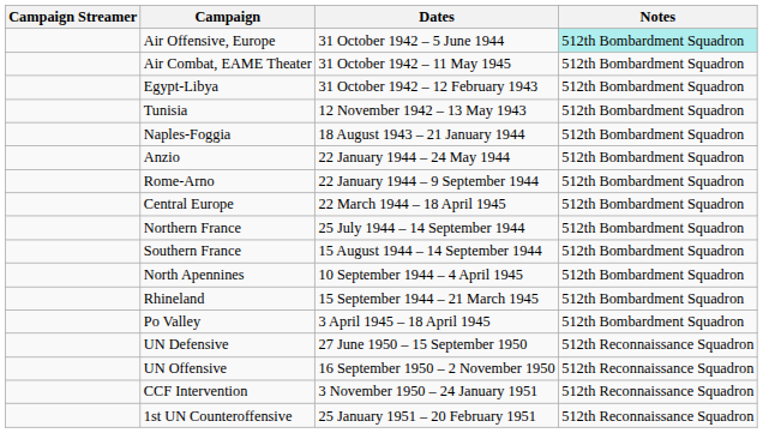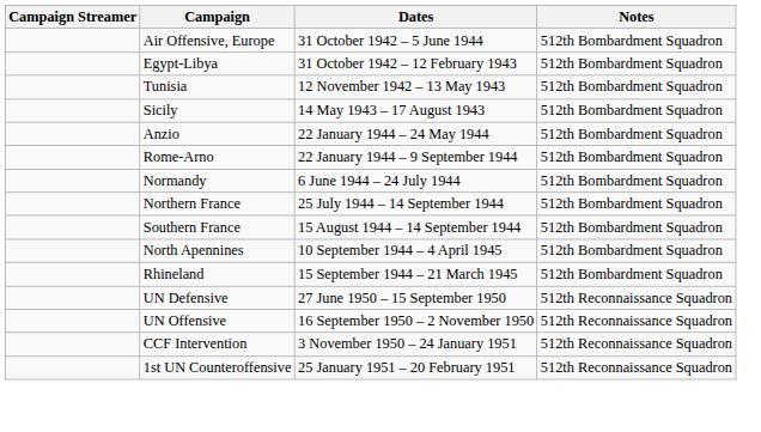 <table class="wikitable">
 <tr style="background:#efefef;">
 <th>Campaign Streamer</th>
 <th>Campaign</th>
 <th>Dates</th>
 <th>Notes</th>
 </tr>
 <tr>
 <td></td>
 <td>Air Offensive, Europe</td>
 <td>31 October 1942 – 5 June 1944</td>
-<td style="background: paleturquoise;">512th Bombardment Squadron</td>
-</tr>
-<tr>
-<td></td>
-<td>Air Combat, EAME Theater</td>
-<td>31 October 1942 – 11 May 1945</td>
 <td>512th Bombardment Squadron</td>
 </tr>
 <tr>
 <td></td>
 <td>Egypt-Libya</td>
 <td>31 October 1942 – 12 February 1943</td>
 <td>512th Bombardment Squadron</td>
 </tr>
 <tr>
 <td></td>
 <td>Tunisia</td>
 <td>12 November 1942 – 13 May 1943</td>
 <td>512th Bombardment Squadron</td>
 </tr>
 <tr>
 <td></td>
-<td>Naples-Foggia</td>
-<td>18 August 1943 – 21 January 1944</td>
+<td>Sicily</td>
+<td>14 May 1943 – 17 August 1943</td>
 <td>512th Bombardment Squadron</td>
 </tr>
 <tr>
 <td></td>
 <td>Anzio</td>
 <td>22 January 1944 – 24 May 1944</td>
 <td>512th Bombardment Squadron</td>
 </tr>
 <tr>
 <td></td>
 <td>Rome-Arno</td>
 <td>22 January 1944 – 9 September 1944</td>
 <td>512th Bombardment Squadron</td>
 </tr>
 <tr>
 <td></td>
-<td>Central Europe</td>
-<td>22 March 1944 – 18 April 1945</td>
+<td>Normandy</td>
+<td>6 June 1944 – 24 July 1944</td>
 <td>512th Bombardment Squadron</td>
 </tr>
 <tr>
 <td></td>
 <td>Northern France</td>
 <td>25 July 1944 – 14 September 1944</td>
 <td>512th Bombardment Squadron</td>
 </tr>
 <tr>
 <td></td>
 <td>Southern France</td>
 <td>15 August 1944 – 14 September 1944</td>
 <td>512th Bombardment Squadron</td>
 </tr>
 <tr>
 <td></td>
 <td>North Apennines</td>
 <td>10 September 1944 – 4 April 1945</td>
 <td>512th Bombardment Squadron</td>
 </tr>
 <tr>
 <td></td>
 <td>Rhineland</td>
 <td>15 September 1944 – 21 March 1945</td>
 <td>512th Bombardment Squadron</td>
 </tr>
 <tr>
 <td></td>
-<td>Po Valley</td>
-<td>3 April 1945 – 18 April 1945</td>
-<td>512th Bombardment Squadron</td>
-</tr>
-<tr>
-<td></td>
 <td>UN Defensive</td>
 <td>27 June 1950 – 15 September 1950</td>
 <td>512th Reconnaissance Squadron</td>
 </tr>
 <tr>
 <td></td>
 <td>UN Offensive</td>
 <td>16 September 1950 – 2 November 1950</td>
 <td>512th Reconnaissance Squadron</td>
 </tr>
 <tr>
 <td></td>
 <td>CCF Intervention</td>
 <td>3 November 1950 – 24 January 1951</td>
 <td>512th Reconnaissance Squadron</td>
 </tr>
 <tr>
 <td></td>
 <td>1st UN Counteroffensive</td>
 <td>25 January 1951 – 20 February 1951</td>
 <td>512th Reconnaissance Squadron</td>
 </tr>
 </table>
